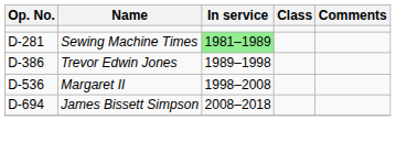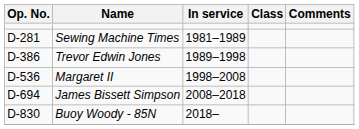 <table class="wikitable">
 <tr>
 <th>Op. No.</th>
 <th>Name</th>
 <th>In service</th>
 <th>Class</th>
 <th>Comments</th>
 </tr>
 <tr>
 <td></td>
 <td></td>
 <td></td>
 <td></td>
 <td></td>
 </tr>
 <tr>
 <td>D-281</td>
 <td><em>Sewing Machine Times</em></td>
-<td style="background: lightgreen;">1981–1989</td>
+<td>1981–1989</td>
 <td></td>
 <td></td>
 </tr>
 <tr>
 <td>D-386</td>
 <td><em>Trevor Edwin Jones</em></td>
 <td>1989–1998</td>
 <td></td>
 <td></td>
 </tr>
 <tr>
 <td>D-536</td>
 <td><em>Margaret II</em></td>
 <td>1998–2008</td>
 <td></td>
 <td></td>
 </tr>
 <tr>
 <td>D-694</td>
 <td><em>James Bissett Simpson</em></td>
 <td>2008–2018</td>
 <td></td>
 <td></td>
 </tr>
 <tr>
+<td>D-830</td>
+<td><em>Buoy Woody - 85N</em></td>
+<td>2018–</td>
+<td></td>
+<td></td>
+</tr>
+<tr>
 </tr>
 </table>
